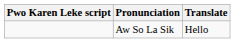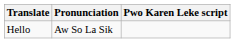 <table class=wikitable>
 <tr>
+<th>Translate</th>
+<th>Pronunciation</th>
 <th>Pwo Karen Leke script</th>
-<th>Pronunciation</th>
-<th>Translate</th>
 </tr>
 <tr>
+<td>Hello</td>
+<td>Aw So La Sik</td>
 <td></td>
-<td>Aw So La Sik</td>
-<td>Hello</td>
 </tr>
 </table>
